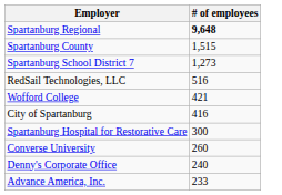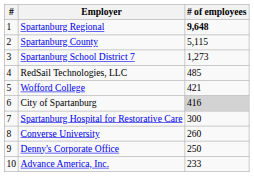 <table class="wikitable">
 <tr>
+<th>#</th>
 <th>Employer</th>
 <th># of employees</th>
 </tr>
 <tr>
+<td>1</td>
 <td><a href='#'>Spartanburg Regional</a></td>
 <td><strong>9,648</strong></td>
 </tr>
 <tr>
+<td>2</td>
 <td><a href='#'>Spartanburg County</a></td>
-<td>1,515</td>
+<td>5,115</td>
 </tr>
 <tr>
+<td>3</td>
 <td><a href='#'>Spartanburg School District 7</a></td>
 <td>1,273</td>
 </tr>
 <tr>
+<td>4</td>
 <td>RedSail Technologies, LLC</td>
-<td>516</td>
+<td>485</td>
 </tr>
 <tr>
+<td>5</td>
 <td><a href='#'>Wofford College</a></td>
 <td>421</td>
 </tr>
 <tr>
+<td>6</td>
 <td>City of Spartanburg</td>
-<td>416</td>
+<td style="background: lightgrey;">416</td>
 </tr>
 <tr>
+<td>7</td>
 <td><a href='#'>Spartanburg Hospital for Restorative Care</a></td>
 <td>300</td>
 </tr>
 <tr>
+<td>8</td>
 <td><a href='#'>Converse University</a></td>
 <td>260</td>
 </tr>
 <tr>
+<td>9</td>
 <td><a href='#'>Denny's Corporate Office</a></td>
-<td>240</td>
+<td>250</td>
 </tr>
 <tr>
+<td>10</td>
 <td><a href='#'>Advance America, Inc.</a></td>
 <td>233</td>
 </tr>
 </table>
